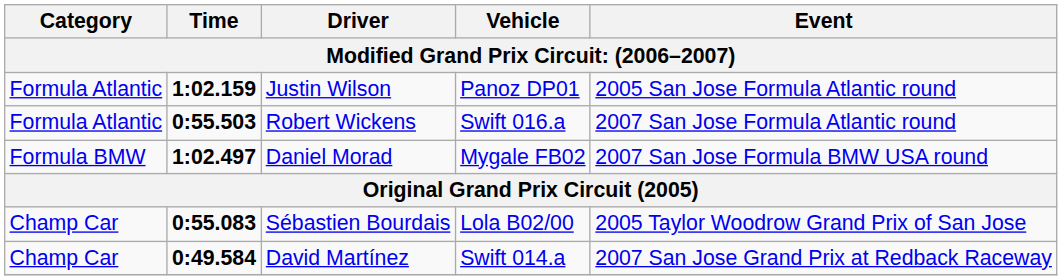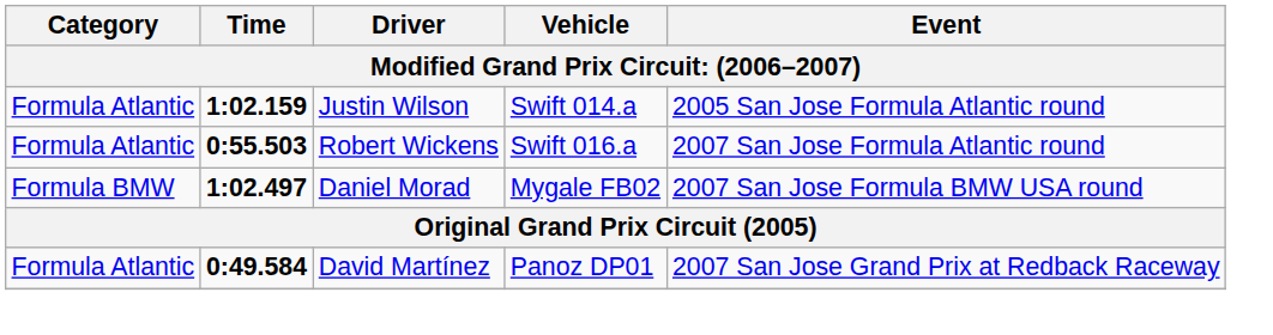 <table class="wikitable">
 <tr>
 <th>Category</th>
 <th>Time</th>
 <th>Driver</th>
 <th>Vehicle</th>
 <th>Event</th>
 </tr>
 <tr>
 <th colspan=5>Modified Grand Prix Circuit:  (2006–2007)</th>
 </tr>
 <tr>
 <td><a href='#'>Formula Atlantic</a></td>
 <td><strong>1:02.159</strong></td>
 <td><a href='#'>Justin Wilson</a></td>
-<td><a href='#'>Panoz DP01</a></td>
+<td><a href='#'>Swift 014.a</a></td>
 <td><a href='#'>2005 San Jose Formula Atlantic round</a></td>
 </tr>
 <tr>
 <td><a href='#'>Formula Atlantic</a></td>
 <td><strong>0:55.503</strong></td>
 <td><a href='#'>Robert Wickens</a></td>
 <td><a href='#'>Swift 016.a</a></td>
 <td><a href='#'>2007 San Jose Formula Atlantic round</a></td>
 </tr>
 <tr>
 <td><a href='#'>Formula BMW</a></td>
 <td><strong>1:02.497</strong></td>
 <td><a href='#'>Daniel Morad</a></td>
 <td><a href='#'>Mygale FB02</a></td>
 <td><a href='#'>2007 San Jose Formula BMW USA round</a></td>
 </tr>
 <tr>
 <th colspan=5>Original Grand Prix Circuit  (2005)</th>
 </tr>
 <tr>
-<td><a href='#'>Champ Car</a></td>
-<td><strong>0:55.083</strong></td>
-<td><a href='#'>Sébastien Bourdais</a></td>
-<td><a href='#'>Lola B02/00</a></td>
-<td><a href='#'>2005 Taylor Woodrow Grand Prix of San Jose</a></td>
-</tr>
-<tr>
-<td><a href='#'>Champ Car</a></td>
+<td><a href='#'>Formula Atlantic</a></td>
 <td><strong>0:49.584</strong></td>
 <td><a href='#'>David Martínez</a></td>
-<td><a href='#'>Swift 014.a</a></td>
+<td><a href='#'>Panoz DP01</a></td>
 <td><a href='#'>2007 San Jose Grand Prix at Redback Raceway</a></td>
 </tr>
 <tr>
 </tr>
 </table>
